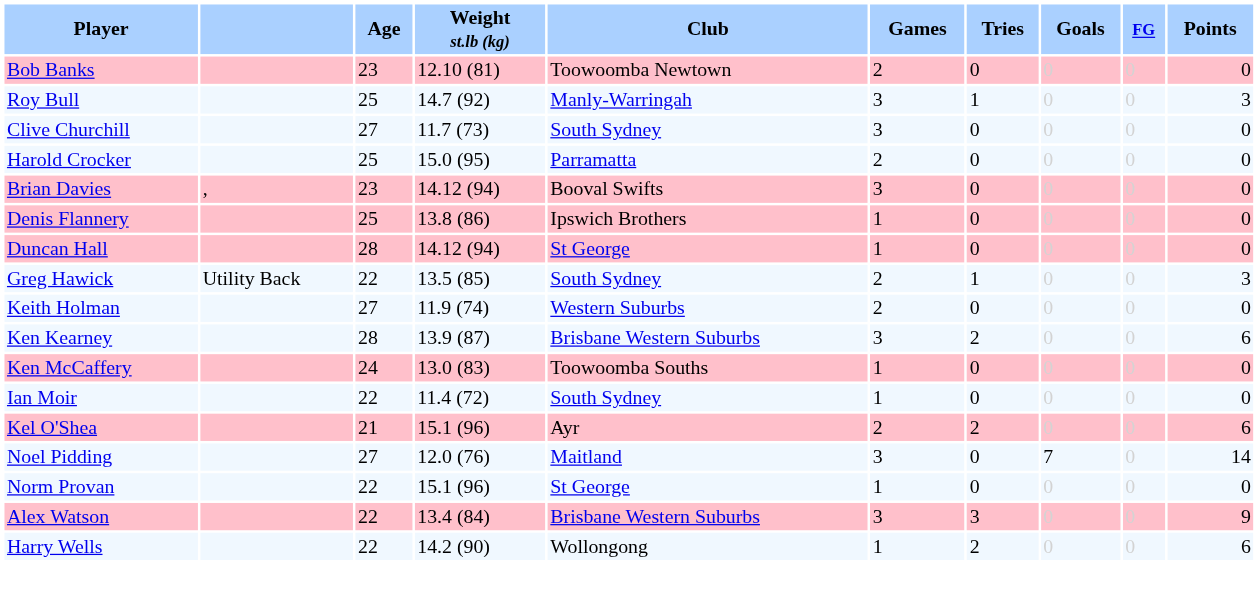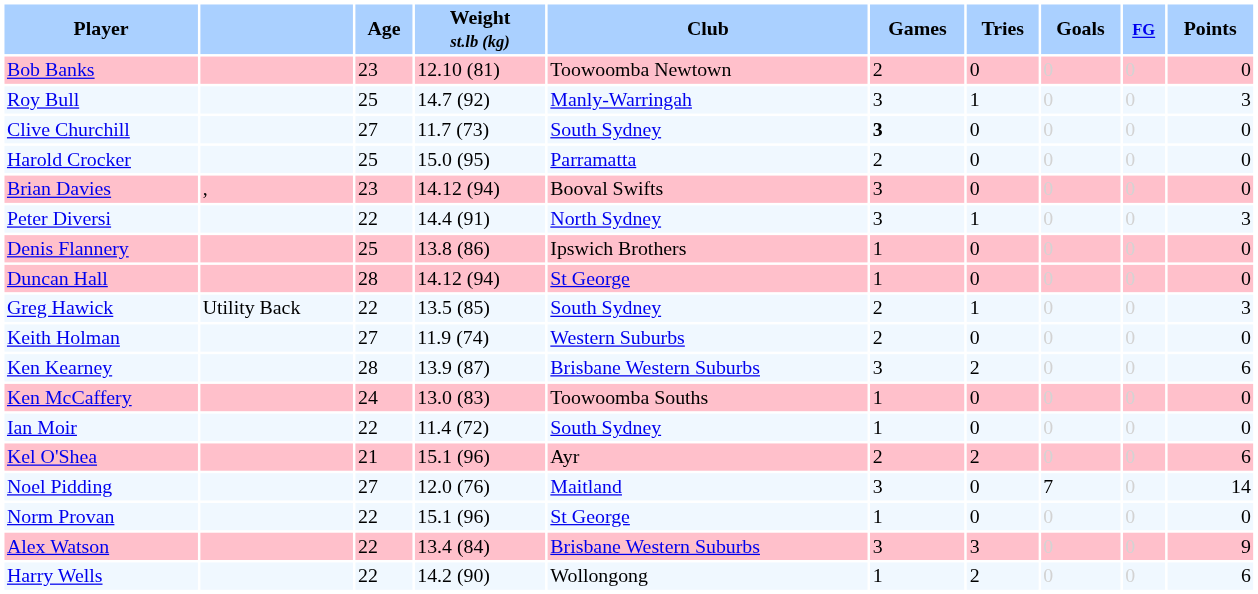 <table class="sortable" border="0" cellspacing="2" cellpadding="2" style="width:80%;" style="text-align:center;">
 <tr style="background:#AAD0FF">
 <th>Player</th>
 <th></th>
 <th>Age</th>
 <th>Weight<br><small><em>st.lb (kg)</em></small></th>
 <th>Club</th>
 <th>Games</th>
 <th>Tries</th>
 <th>Goals</th>
 <th><small><a href='#'>FG</a></small></th>
 <th>Points</th>
 </tr>
 <tr bgcolor=#FFC0CB>
 <td align=left><a href='#'>Bob Banks</a></td>
 <td></td>
 <td>23</td>
 <td>12.10 (81)</td>
 <td align=left> Toowoomba Newtown</td>
 <td>2</td>
 <td>0</td>
 <td style="color:lightgray">0</td>
 <td style="color:lightgray">0</td>
 <td align=right>0</td>
 </tr>
 <tr bgcolor=#F0F8FF>
 <td align=left><a href='#'>Roy Bull</a></td>
 <td></td>
 <td>25</td>
 <td>14.7 (92)</td>
 <td align=left> <a href='#'>Manly-Warringah</a></td>
 <td>3</td>
 <td>1</td>
 <td style="color:lightgray">0</td>
 <td style="color:lightgray">0</td>
 <td align=right>3</td>
 </tr>
 <tr bgcolor=#F0F8FF>
 <td align=left><a href='#'>Clive Churchill</a></td>
 <td></td>
 <td>27</td>
 <td>11.7 (73)</td>
 <td align=left> <a href='#'>South Sydney</a></td>
-<td>3</td>
+<td><strong>3</strong></td>
 <td>0</td>
 <td style="color:lightgray">0</td>
 <td style="color:lightgray">0</td>
 <td align=right>0</td>
 </tr>
 <tr bgcolor=#F0F8FF>
 <td align=left><a href='#'>Harold Crocker</a></td>
 <td></td>
 <td>25</td>
 <td>15.0 (95)</td>
 <td align=left> <a href='#'>Parramatta</a></td>
 <td>2</td>
 <td>0</td>
 <td style="color:lightgray">0</td>
 <td style="color:lightgray">0</td>
 <td align=right>0</td>
 </tr>
 <tr bgcolor=#FFC0CB>
 <td align=left><a href='#'>Brian Davies</a></td>
 <td>, </td>
 <td>23</td>
 <td>14.12 (94)</td>
 <td align=left> Booval Swifts</td>
 <td>3</td>
 <td>0</td>
 <td style="color:lightgray">0</td>
 <td style="color:lightgray">0</td>
 <td align=right>0</td>
+</tr>
+<tr bgcolor=#F0F8FF>
+<td align=left><a href='#'>Peter Diversi</a></td>
+<td></td>
+<td>22</td>
+<td>14.4 (91)</td>
+<td align=left> <a href='#'>North Sydney</a></td>
+<td>3</td>
+<td>1</td>
+<td style="color:lightgray">0</td>
+<td style="color:lightgray">0</td>
+<td align=right>3</td>
 </tr>
 <tr bgcolor=#FFC0CB>
 <td align=left><a href='#'>Denis Flannery</a></td>
 <td></td>
 <td>25</td>
 <td>13.8 (86)</td>
 <td align=left> Ipswich Brothers</td>
 <td>1</td>
 <td>0</td>
 <td style="color:lightgray">0</td>
 <td style="color:lightgray">0</td>
 <td align=right>0</td>
 </tr>
 <tr bgcolor=#FFC0CB>
 <td align=left><a href='#'>Duncan Hall</a></td>
 <td></td>
 <td>28</td>
 <td>14.12 (94)</td>
 <td align=left> <a href='#'>St George</a></td>
 <td>1</td>
 <td>0</td>
 <td style="color:lightgray">0</td>
 <td style="color:lightgray">0</td>
 <td align=right>0</td>
 </tr>
 <tr bgcolor=#F0F8FF>
 <td align=left><a href='#'>Greg Hawick</a></td>
 <td>Utility Back</td>
 <td>22</td>
 <td>13.5 (85)</td>
 <td align=left> <a href='#'>South Sydney</a></td>
 <td>2</td>
 <td>1</td>
 <td style="color:lightgray">0</td>
 <td style="color:lightgray">0</td>
 <td align=right>3</td>
 </tr>
 <tr bgcolor=#F0F8FF>
 <td align=left><a href='#'>Keith Holman</a></td>
 <td></td>
 <td>27</td>
 <td>11.9 (74)</td>
 <td align=left> <a href='#'>Western Suburbs</a></td>
 <td>2</td>
 <td>0</td>
 <td style="color:lightgray">0</td>
 <td style="color:lightgray">0</td>
 <td align=right>0</td>
 </tr>
 <tr bgcolor=#F0F8FF>
 <td align=left><a href='#'>Ken Kearney</a></td>
 <td></td>
 <td>28</td>
 <td>13.9 (87)</td>
 <td align=left> <a href='#'>Brisbane Western Suburbs</a></td>
 <td>3</td>
 <td>2</td>
 <td style="color:lightgray">0</td>
 <td style="color:lightgray">0</td>
 <td align=right>6</td>
 </tr>
 <tr bgcolor=#FFC0CB>
 <td align=left><a href='#'>Ken McCaffery</a></td>
 <td></td>
 <td>24</td>
 <td>13.0 (83)</td>
 <td align=left> Toowoomba Souths</td>
 <td>1</td>
 <td>0</td>
 <td style="color:lightgray">0</td>
 <td style="color:lightgray">0</td>
 <td align=right>0</td>
 </tr>
 <tr bgcolor=#F0F8FF>
 <td align=left><a href='#'>Ian Moir</a></td>
 <td></td>
 <td>22</td>
 <td>11.4 (72)</td>
 <td align=left> <a href='#'>South Sydney</a></td>
 <td>1</td>
 <td>0</td>
 <td style="color:lightgray">0</td>
 <td style="color:lightgray">0</td>
 <td align=right>0</td>
 </tr>
 <tr bgcolor=#FFC0CB>
 <td align=left><a href='#'>Kel O'Shea</a></td>
 <td></td>
 <td>21</td>
 <td>15.1 (96)</td>
 <td align=left>Ayr</td>
 <td>2</td>
 <td>2</td>
 <td style="color:lightgray">0</td>
 <td style="color:lightgray">0</td>
 <td align=right>6</td>
 </tr>
 <tr bgcolor=#F0F8FF>
 <td align=left><a href='#'>Noel Pidding</a></td>
 <td></td>
 <td>27</td>
 <td>12.0 (76)</td>
 <td align=left> <a href='#'>Maitland</a></td>
 <td>3</td>
 <td>0</td>
 <td>7</td>
 <td style="color:lightgray">0</td>
 <td align=right>14</td>
 </tr>
 <tr bgcolor=#F0F8FF>
 <td align=left><a href='#'>Norm Provan</a></td>
 <td></td>
 <td>22</td>
 <td>15.1 (96)</td>
 <td align=left> <a href='#'>St George</a></td>
 <td>1</td>
 <td>0</td>
 <td style="color:lightgray">0</td>
 <td style="color:lightgray">0</td>
 <td align=right>0</td>
 </tr>
 <tr bgcolor=#FFC0CB>
 <td align=left><a href='#'>Alex Watson</a></td>
 <td></td>
 <td>22</td>
 <td>13.4 (84)</td>
 <td align=left> <a href='#'>Brisbane Western Suburbs</a></td>
 <td>3</td>
 <td>3</td>
 <td style="color:lightgray">0</td>
 <td style="color:lightgray">0</td>
 <td align=right>9</td>
 </tr>
 <tr bgcolor=#F0F8FF>
 <td align=left><a href='#'>Harry Wells</a></td>
 <td></td>
 <td>22</td>
 <td>14.2 (90)</td>
 <td align=left> Wollongong</td>
 <td>1</td>
 <td>2</td>
 <td style="color:lightgray">0</td>
 <td style="color:lightgray">0</td>
 <td align=right>6</td>
 </tr>
 </table>
